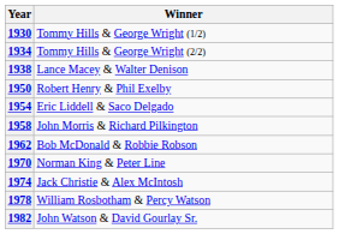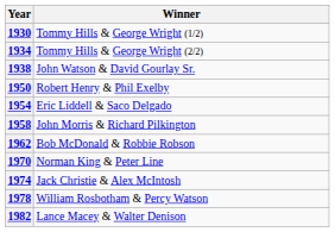 <table class="wikitable">
 <tr>
 <th>Year</th>
 <th Width=400>Winner</th>
 </tr>
 <tr>
 <th><a href='#'>1930</a></th>
 <td> <a href='#'>Tommy Hills</a> & <a href='#'>George Wright</a> <small>(1/2)</small></td>
 </tr>
 <tr>
 <th><a href='#'>1934</a></th>
 <td> <a href='#'>Tommy Hills</a> & <a href='#'>George Wright</a> <small>(2/2)</small></td>
 </tr>
 <tr>
 <th><a href='#'>1938</a></th>
-<td> <a href='#'>Lance Macey</a> & <a href='#'>Walter Denison</a></td>
+<td> <a href='#'>John Watson</a> & <a href='#'>David Gourlay Sr.</a></td>
 </tr>
 <tr>
 <th><a href='#'>1950</a></th>
 <td> <a href='#'>Robert Henry</a> & <a href='#'>Phil Exelby</a></td>
 </tr>
 <tr>
 <th><a href='#'>1954</a></th>
 <td> <a href='#'>Eric Liddell</a> & <a href='#'>Saco Delgado</a></td>
 </tr>
 <tr>
 <th><a href='#'>1958</a></th>
 <td> <a href='#'>John Morris</a> & <a href='#'>Richard Pilkington</a></td>
 </tr>
 <tr>
 <th><a href='#'>1962</a></th>
 <td> <a href='#'>Bob McDonald</a> & <a href='#'>Robbie Robson</a></td>
 </tr>
 <tr>
 <th><a href='#'>1970</a></th>
 <td> <a href='#'>Norman King</a> & <a href='#'>Peter Line</a></td>
 </tr>
 <tr>
 <th><a href='#'>1974</a></th>
 <td> <a href='#'>Jack Christie</a> & <a href='#'>Alex McIntosh</a></td>
 </tr>
 <tr>
 <th><a href='#'>1978</a></th>
 <td> <a href='#'>William Rosbotham</a> & <a href='#'>Percy Watson</a></td>
 </tr>
 <tr>
 <th><a href='#'>1982</a></th>
-<td> <a href='#'>John Watson</a> & <a href='#'>David Gourlay Sr.</a></td>
+<td> <a href='#'>Lance Macey</a> & <a href='#'>Walter Denison</a></td>
 </tr>
 </table>
